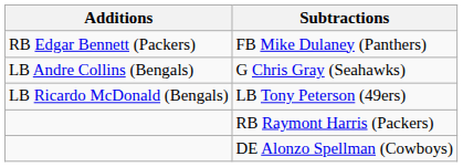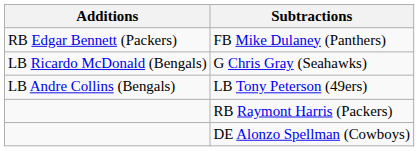 <table class="wikitable">
 <tr>
 <th>Additions</th>
 <th>Subtractions</th>
 </tr>
 <tr>
 <td>RB <a href='#'>Edgar Bennett</a> (Packers)</td>
 <td>FB <a href='#'>Mike Dulaney</a> (Panthers)</td>
 </tr>
 <tr>
-<td>LB <a href='#'>Andre Collins</a> (Bengals)</td>
+<td>LB <a href='#'>Ricardo McDonald</a> (Bengals)</td>
 <td>G <a href='#'>Chris Gray</a> (Seahawks)</td>
 </tr>
 <tr>
-<td>LB <a href='#'>Ricardo McDonald</a> (Bengals)</td>
+<td>LB <a href='#'>Andre Collins</a> (Bengals)</td>
 <td>LB <a href='#'>Tony Peterson</a> (49ers)</td>
 </tr>
 <tr>
 <td></td>
 <td>RB <a href='#'>Raymont Harris</a> (Packers)</td>
 </tr>
 <tr>
 <td></td>
 <td>DE <a href='#'>Alonzo Spellman</a> (Cowboys)</td>
 </tr>
 </table>
